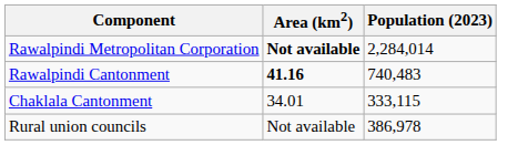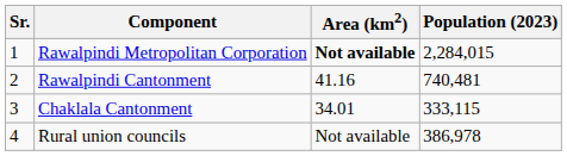 <table class="sortable wikitable">
 <tr>
+<th>Sr.</th>
 <th>Component</th>
 <th>Area (km<sup>2</sup>)</th>
 <th>Population (2023)</th>
 </tr>
 <tr>
+<td>1</td>
 <td><a href='#'>Rawalpindi Metropolitan Corporation</a></td>
 <td><strong>Not available</strong></td>
-<td>2,284,014</td>
+<td>2,284,015</td>
 </tr>
 <tr>
+<td>2</td>
 <td><a href='#'>Rawalpindi Cantonment</a></td>
-<td><strong>41.16</strong></td>
-<td>740,483</td>
+<td>41.16</td>
+<td>740,481</td>
 </tr>
 <tr>
+<td>3</td>
 <td><a href='#'>Chaklala Cantonment</a></td>
 <td>34.01</td>
 <td>333,115</td>
 </tr>
 <tr>
+<td>4</td>
 <td>Rural union councils</td>
 <td>Not available</td>
 <td>386,978</td>
 </tr>
 </table>
